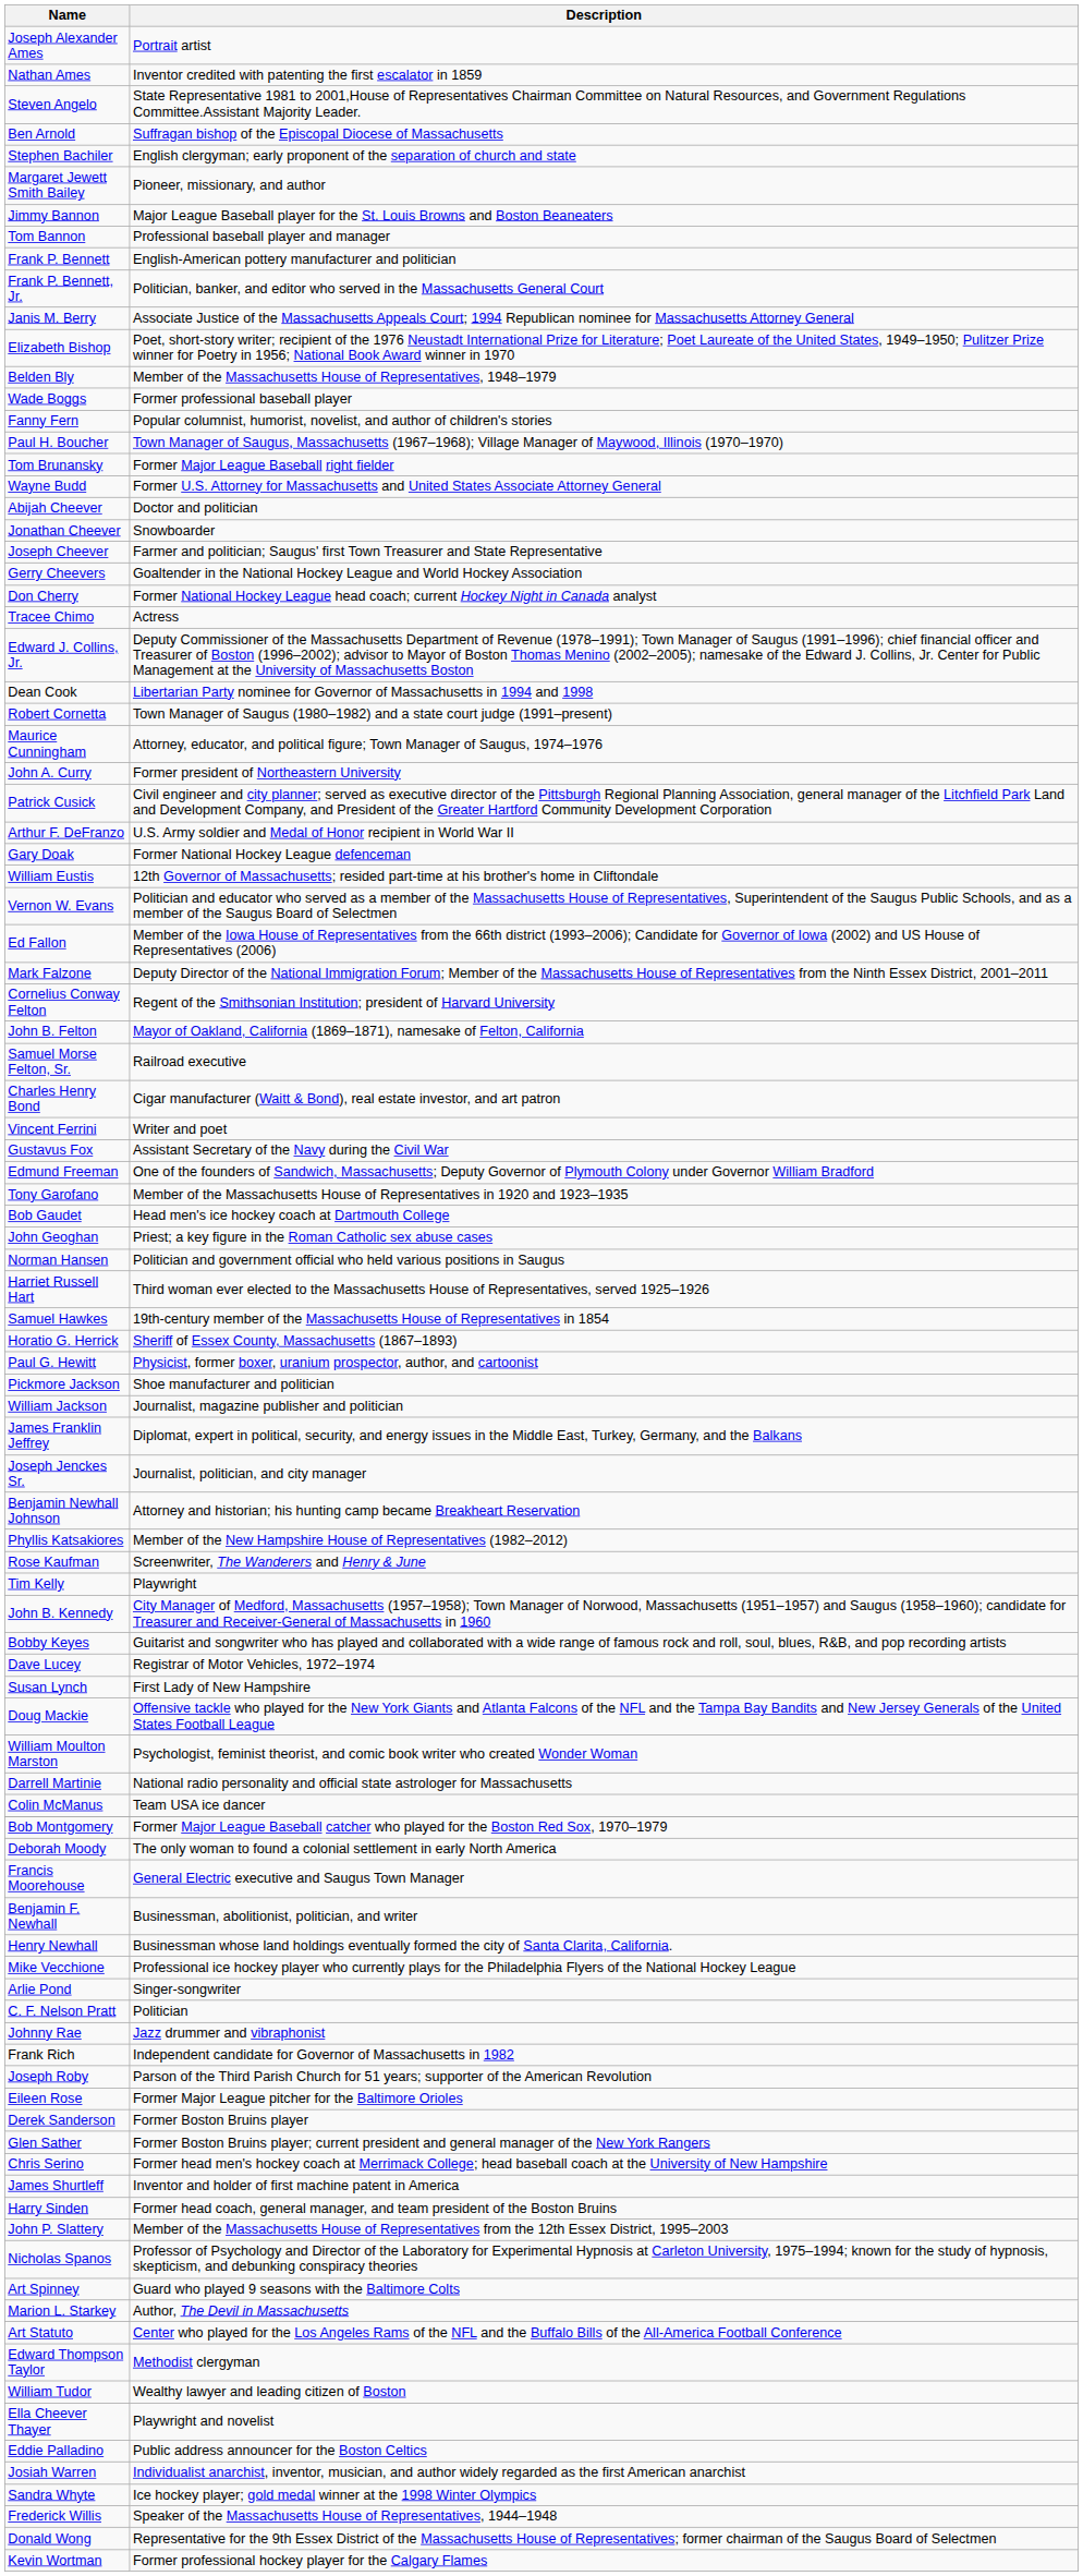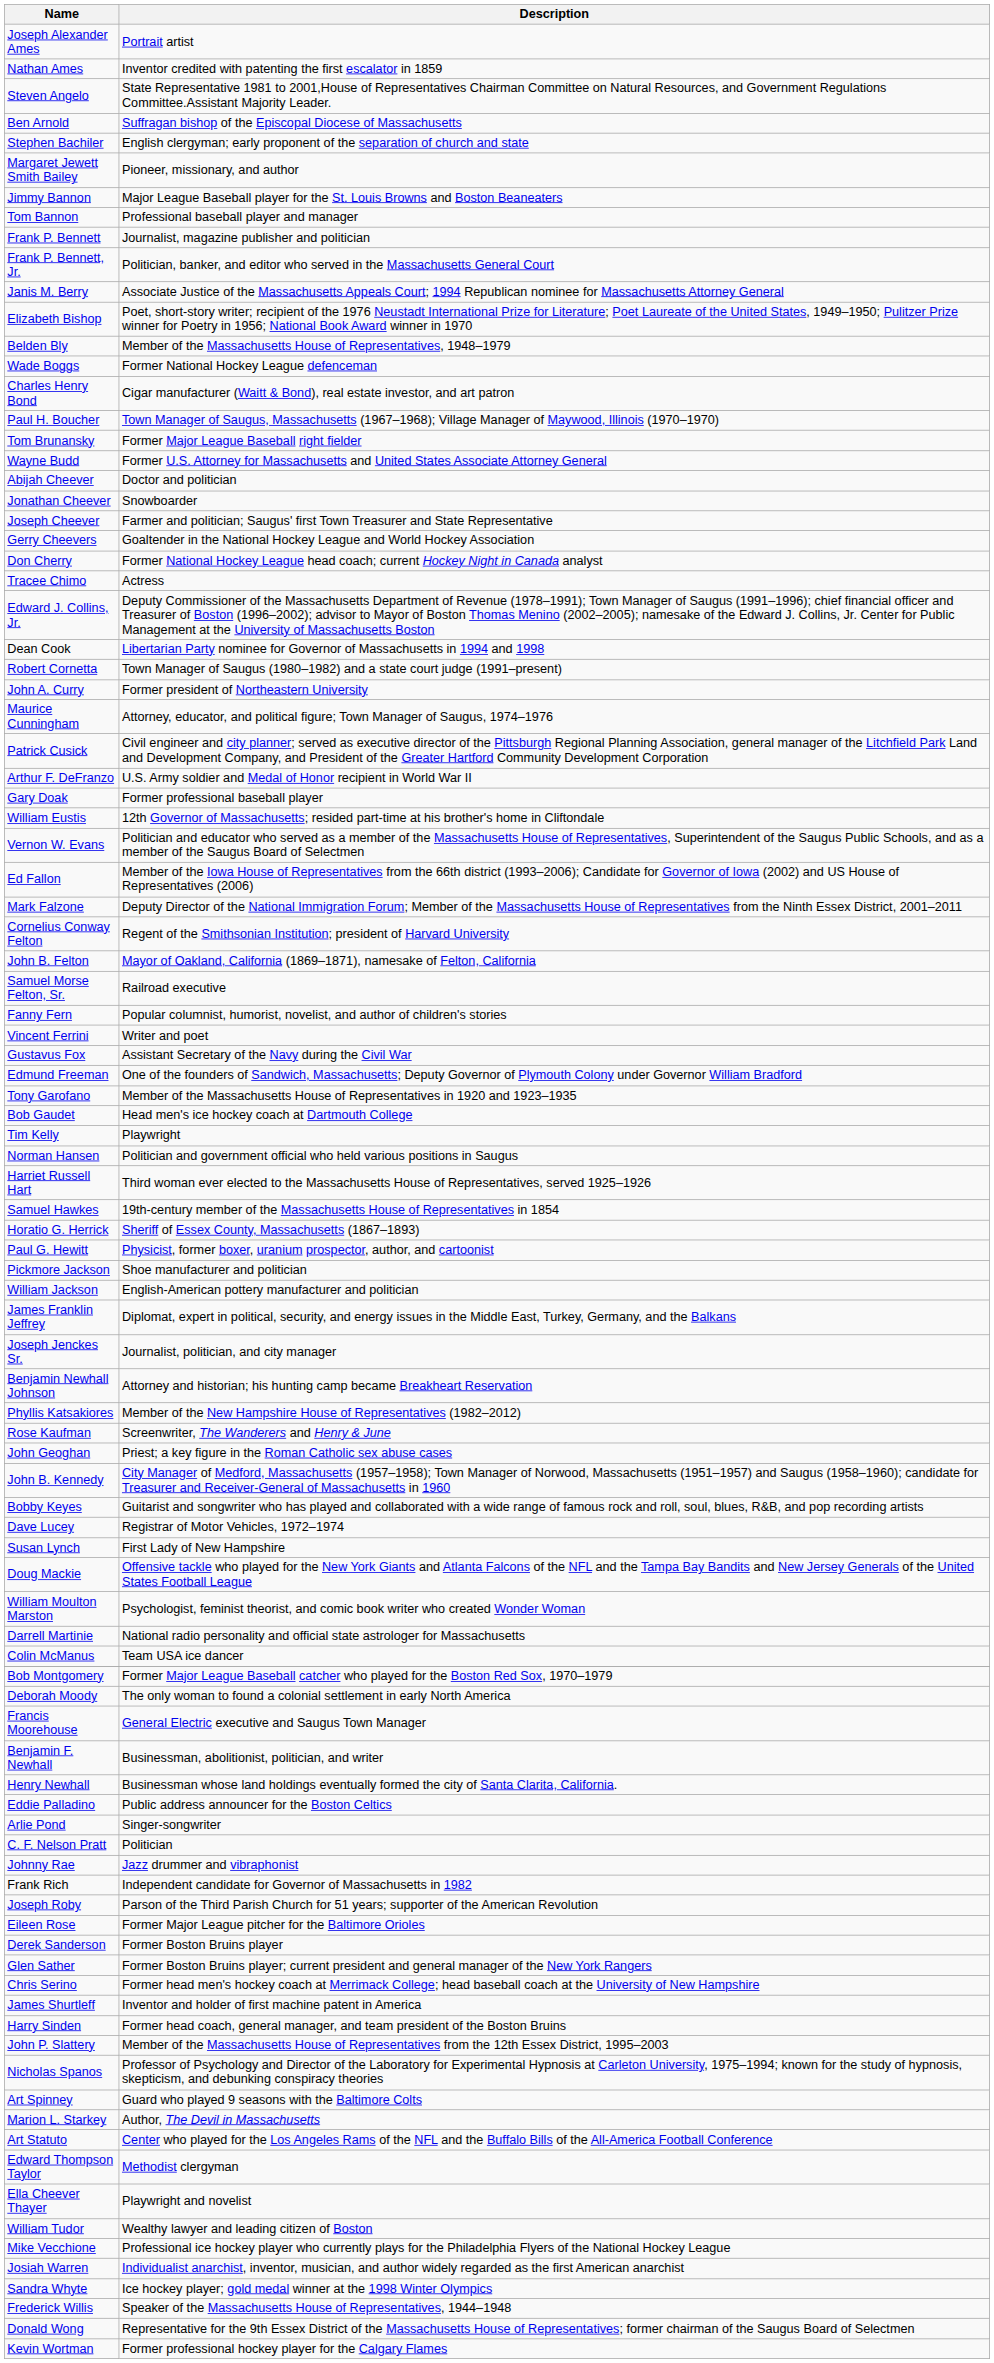 <table class="wikitable">
 <tr>
 <th>Name</th>
 <th>Description</th>
 </tr>
 <tr>
 <td><a href='#'>Joseph Alexander Ames</a></td>
 <td><a href='#'>Portrait</a> artist</td>
 </tr>
 <tr>
 <td><a href='#'>Nathan Ames</a></td>
 <td>Inventor credited with patenting the first <a href='#'>escalator</a> in 1859</td>
 </tr>
 <tr>
 <td><a href='#'>Steven Angelo</a></td>
 <td>State Representative 1981 to 2001,House of Representatives Chairman Committee on Natural Resources, and Government Regulations Committee.Assistant Majority Leader.<br></td>
 </tr>
 <tr>
 <td><a href='#'>Ben Arnold</a></td>
 <td><a href='#'>Suffragan bishop</a> of the <a href='#'>Episcopal Diocese of Massachusetts</a></td>
 </tr>
 <tr>
 <td><a href='#'>Stephen Bachiler</a></td>
 <td>English clergyman; early proponent of the <a href='#'>separation of church and state</a></td>
 </tr>
 <tr>
 <td><a href='#'>Margaret Jewett Smith Bailey</a></td>
 <td>Pioneer, missionary, and author</td>
 </tr>
 <tr>
 <td><a href='#'>Jimmy Bannon</a></td>
 <td>Major League Baseball player for the <a href='#'>St. Louis Browns</a> and <a href='#'>Boston Beaneaters</a></td>
 </tr>
 <tr>
 <td><a href='#'>Tom Bannon</a></td>
 <td>Professional baseball player and manager</td>
 </tr>
 <tr>
 <td><a href='#'>Frank P. Bennett</a></td>
-<td>English-American pottery manufacturer and politician</td>
+<td>Journalist, magazine publisher and politician</td>
 </tr>
 <tr>
 <td><a href='#'>Frank P. Bennett, Jr.</a></td>
 <td>Politician, banker, and editor who served in the <a href='#'>Massachusetts General Court</a></td>
 </tr>
 <tr>
 <td><a href='#'>Janis M. Berry</a></td>
 <td>Associate Justice of the <a href='#'>Massachusetts Appeals Court</a>; <a href='#'>1994</a> Republican nominee for <a href='#'>Massachusetts Attorney General</a></td>
 </tr>
 <tr>
 <td><a href='#'>Elizabeth Bishop</a></td>
 <td>Poet, short-story writer; recipient of the 1976 <a href='#'>Neustadt International Prize for Literature</a>; <a href='#'>Poet Laureate of the United States</a>, 1949–1950; <a href='#'>Pulitzer Prize</a> winner for Poetry in 1956; <a href='#'>National Book Award</a> winner in 1970</td>
 </tr>
 <tr>
 <td><a href='#'>Belden Bly</a></td>
 <td>Member of the <a href='#'>Massachusetts House of Representatives</a>, 1948–1979</td>
 </tr>
 <tr>
 <td><a href='#'>Wade Boggs</a></td>
-<td>Former professional baseball player</td>
+<td>Former National Hockey League <a href='#'>defenceman</a></td>
 </tr>
 <tr>
-<td><a href='#'>Fanny Fern</a></td>
-<td>Popular columnist, humorist, novelist, and author of children's stories</td>
+<td><a href='#'>Charles Henry Bond</a></td>
+<td>Cigar manufacturer (<a href='#'>Waitt & Bond</a>), real estate investor, and art patron</td>
 </tr>
 <tr>
 <td><a href='#'>Paul H. Boucher</a></td>
 <td><a href='#'>Town Manager of Saugus, Massachusetts</a> (1967–1968); Village Manager of <a href='#'>Maywood, Illinois</a> (1970–1970)</td>
 </tr>
 <tr>
 <td><a href='#'>Tom Brunansky</a></td>
 <td>Former <a href='#'>Major League Baseball</a> <a href='#'>right fielder</a></td>
 </tr>
 <tr>
 <td><a href='#'>Wayne Budd</a></td>
 <td>Former <a href='#'>U.S. Attorney for Massachusetts</a> and <a href='#'>United States Associate Attorney General</a></td>
 </tr>
 <tr>
 <td><a href='#'>Abijah Cheever</a></td>
 <td>Doctor and politician</td>
 </tr>
 <tr>
 <td><a href='#'>Jonathan Cheever</a></td>
 <td>Snowboarder</td>
 </tr>
 <tr>
 <td><a href='#'>Joseph Cheever</a></td>
 <td>Farmer and politician; Saugus' first Town Treasurer and State Representative</td>
 </tr>
 <tr>
 <td><a href='#'>Gerry Cheevers</a></td>
 <td>Goaltender in the National Hockey League and World Hockey Association</td>
 </tr>
 <tr>
 <td><a href='#'>Don Cherry</a></td>
 <td>Former <a href='#'>National Hockey League</a> head coach; current <em><a href='#'>Hockey Night in Canada</a></em> analyst</td>
 </tr>
 <tr>
 <td><a href='#'>Tracee Chimo</a></td>
 <td>Actress</td>
 </tr>
 <tr>
 <td><a href='#'>Edward J. Collins, Jr.</a></td>
 <td>Deputy Commissioner of the Massachusetts Department of Revenue (1978–1991); Town Manager of Saugus (1991–1996); chief financial officer and Treasurer of <a href='#'>Boston</a> (1996–2002); advisor to Mayor of Boston <a href='#'>Thomas Menino</a> (2002–2005); namesake of the Edward J. Collins, Jr. Center for Public Management at the <a href='#'>University of Massachusetts Boston</a></td>
 </tr>
 <tr>
 <td>Dean Cook</td>
 <td><a href='#'>Libertarian Party</a> nominee for Governor of Massachusetts in <a href='#'>1994</a> and <a href='#'>1998</a></td>
 </tr>
 <tr>
 <td><a href='#'>Robert Cornetta</a></td>
 <td>Town Manager of Saugus (1980–1982) and a state court judge (1991–present)</td>
 </tr>
 <tr>
+<td><a href='#'>John A. Curry</a></td>
+<td>Former president of <a href='#'>Northeastern University</a></td>
+</tr>
+<tr>
 <td><a href='#'>Maurice Cunningham</a></td>
 <td>Attorney, educator, and political figure; Town Manager of Saugus, 1974–1976</td>
-</tr>
-<tr>
-<td><a href='#'>John A. Curry</a></td>
-<td>Former president of <a href='#'>Northeastern University</a></td>
 </tr>
 <tr>
 <td><a href='#'>Patrick Cusick</a></td>
 <td>Civil engineer and <a href='#'>city planner</a>; served as executive director of the <a href='#'>Pittsburgh</a> Regional Planning Association, general manager of the <a href='#'>Litchfield Park</a> Land and Development Company, and President of the <a href='#'>Greater Hartford</a> Community Development Corporation</td>
 </tr>
 <tr>
 <td><a href='#'>Arthur F. DeFranzo</a></td>
 <td>U.S. Army soldier and <a href='#'>Medal of Honor</a> recipient in World War II</td>
 </tr>
 <tr>
 <td><a href='#'>Gary Doak</a></td>
-<td>Former National Hockey League <a href='#'>defenceman</a></td>
+<td>Former professional baseball player</td>
 </tr>
 <tr>
 <td><a href='#'>William Eustis</a></td>
 <td>12th <a href='#'>Governor of Massachusetts</a>; resided part-time at his brother's home in Cliftondale</td>
 </tr>
 <tr>
 <td><a href='#'>Vernon W. Evans</a></td>
 <td>Politician and educator who served as a member of the <a href='#'>Massachusetts House of Representatives</a>, Superintendent of the Saugus Public Schools, and as a member of the Saugus Board of Selectmen</td>
 </tr>
 <tr>
 <td><a href='#'>Ed Fallon</a></td>
 <td>Member of the <a href='#'>Iowa House of Representatives</a> from the 66th district (1993–2006); Candidate for <a href='#'>Governor of Iowa</a> (2002) and US House of Representatives (2006)</td>
 </tr>
 <tr>
 <td><a href='#'>Mark Falzone</a></td>
 <td>Deputy Director of the <a href='#'>National Immigration Forum</a>; Member of the <a href='#'>Massachusetts House of Representatives</a> from the Ninth Essex District, 2001–2011</td>
 </tr>
 <tr>
 <td><a href='#'>Cornelius Conway Felton</a></td>
 <td>Regent of the <a href='#'>Smithsonian Institution</a>; president of <a href='#'>Harvard University</a></td>
 </tr>
 <tr>
 <td><a href='#'>John B. Felton</a></td>
 <td><a href='#'>Mayor of Oakland, California</a> (1869–1871), namesake of <a href='#'>Felton, California</a></td>
 </tr>
 <tr>
 <td><a href='#'>Samuel Morse Felton, Sr.</a></td>
 <td>Railroad executive</td>
 </tr>
 <tr>
-<td><a href='#'>Charles Henry Bond</a></td>
-<td>Cigar manufacturer (<a href='#'>Waitt & Bond</a>), real estate investor, and art patron</td>
+<td><a href='#'>Fanny Fern</a></td>
+<td>Popular columnist, humorist, novelist, and author of children's stories</td>
 </tr>
 <tr>
 <td><a href='#'>Vincent Ferrini</a></td>
 <td>Writer and poet</td>
 </tr>
 <tr>
 <td><a href='#'>Gustavus Fox</a></td>
 <td>Assistant Secretary of the <a href='#'>Navy</a> during the <a href='#'>Civil War</a></td>
 </tr>
 <tr>
 <td><a href='#'>Edmund Freeman</a></td>
 <td>One of the founders of <a href='#'>Sandwich, Massachusetts</a>; Deputy Governor of <a href='#'>Plymouth Colony</a> under Governor <a href='#'>William Bradford</a></td>
 </tr>
 <tr>
 <td><a href='#'>Tony Garofano</a></td>
 <td>Member of the Massachusetts House of Representatives in 1920 and 1923–1935</td>
 </tr>
 <tr>
 <td><a href='#'>Bob Gaudet</a></td>
 <td>Head men's ice hockey coach at <a href='#'>Dartmouth College</a></td>
 </tr>
 <tr>
-<td><a href='#'>John Geoghan</a></td>
-<td>Priest; a key figure in the <a href='#'>Roman Catholic sex abuse cases</a></td>
+<td><a href='#'>Tim Kelly</a></td>
+<td>Playwright</td>
 </tr>
 <tr>
 <td><a href='#'>Norman Hansen</a></td>
 <td>Politician and government official who held various positions in Saugus</td>
 </tr>
 <tr>
 <td><a href='#'>Harriet Russell Hart</a></td>
 <td>Third woman ever elected to the Massachusetts House of Representatives, served 1925–1926</td>
 </tr>
 <tr>
 <td><a href='#'>Samuel Hawkes</a></td>
 <td>19th-century member of the <a href='#'>Massachusetts House of Representatives</a> in 1854</td>
 </tr>
 <tr>
 <td><a href='#'>Horatio G. Herrick</a></td>
 <td><a href='#'>Sheriff</a> of <a href='#'>Essex County, Massachusetts</a> (1867–1893)</td>
 </tr>
 <tr>
 <td><a href='#'>Paul G. Hewitt</a></td>
 <td><a href='#'>Physicist</a>, former <a href='#'>boxer</a>, <a href='#'>uranium</a> <a href='#'>prospector</a>, author, and <a href='#'>cartoonist</a></td>
 </tr>
 <tr>
 <td><a href='#'>Pickmore Jackson</a></td>
 <td>Shoe manufacturer and politician</td>
 </tr>
 <tr>
 <td><a href='#'>William Jackson</a></td>
-<td>Journalist, magazine publisher and politician</td>
+<td>English-American pottery manufacturer and politician</td>
 </tr>
 <tr>
 <td><a href='#'>James Franklin Jeffrey</a></td>
 <td>Diplomat, expert in political, security, and energy issues in the Middle East, Turkey, Germany, and the <a href='#'>Balkans</a></td>
 </tr>
 <tr>
 <td><a href='#'>Joseph Jenckes Sr.</a></td>
 <td>Journalist, politician, and city manager</td>
 </tr>
 <tr>
 <td><a href='#'>Benjamin Newhall Johnson</a></td>
 <td>Attorney and historian; his hunting camp became <a href='#'>Breakheart Reservation</a></td>
 </tr>
 <tr>
 <td><a href='#'>Phyllis Katsakiores</a></td>
 <td>Member of the <a href='#'>New Hampshire House of Representatives</a> (1982–2012)</td>
 </tr>
 <tr>
 <td><a href='#'>Rose Kaufman</a></td>
 <td>Screenwriter, <em><a href='#'>The Wanderers</a></em> and <em><a href='#'>Henry & June</a></em></td>
 </tr>
 <tr>
-<td><a href='#'>Tim Kelly</a></td>
-<td>Playwright</td>
+<td><a href='#'>John Geoghan</a></td>
+<td>Priest; a key figure in the <a href='#'>Roman Catholic sex abuse cases</a></td>
 </tr>
 <tr>
 <td><a href='#'>John B. Kennedy</a></td>
 <td><a href='#'>City Manager</a> of <a href='#'>Medford, Massachusetts</a> (1957–1958); Town Manager of Norwood, Massachusetts (1951–1957) and Saugus (1958–1960); candidate for <a href='#'>Treasurer and Receiver-General of Massachusetts</a> in <a href='#'>1960</a></td>
 </tr>
 <tr>
 <td><a href='#'>Bobby Keyes</a></td>
 <td>Guitarist and songwriter who has played and collaborated with a wide range of famous rock and roll, soul, blues, R&B, and pop recording artists</td>
 </tr>
 <tr>
 <td><a href='#'>Dave Lucey</a></td>
 <td>Registrar of Motor Vehicles, 1972–1974</td>
 </tr>
 <tr>
 <td><a href='#'>Susan Lynch</a></td>
 <td>First Lady of New Hampshire</td>
 </tr>
 <tr>
 <td><a href='#'>Doug Mackie</a></td>
 <td><a href='#'>Offensive tackle</a> who played for the <a href='#'>New York Giants</a> and <a href='#'>Atlanta Falcons</a> of the <a href='#'>NFL</a> and the <a href='#'>Tampa Bay Bandits</a> and <a href='#'>New Jersey Generals</a> of the <a href='#'>United States Football League</a></td>
 </tr>
 <tr>
 <td><a href='#'>William Moulton Marston</a></td>
 <td>Psychologist, feminist theorist, and comic book writer who created <a href='#'>Wonder Woman</a></td>
 </tr>
 <tr>
 <td><a href='#'>Darrell Martinie</a></td>
 <td>National radio personality and official state astrologer for Massachusetts</td>
 </tr>
 <tr>
 <td><a href='#'>Colin McManus</a></td>
 <td>Team USA ice dancer</td>
 </tr>
 <tr>
 </tr>
 <tr>
 <td><a href='#'>Bob Montgomery</a></td>
 <td>Former <a href='#'>Major League Baseball</a> <a href='#'>catcher</a> who played for the <a href='#'>Boston Red Sox</a>, 1970–1979</td>
 </tr>
 <tr>
 <td><a href='#'>Deborah Moody</a></td>
 <td>The only woman to found a colonial settlement in early North America</td>
 </tr>
 <tr>
 <td><a href='#'>Francis Moorehouse</a></td>
 <td><a href='#'>General Electric</a> executive and Saugus Town Manager</td>
 </tr>
 <tr>
 <td><a href='#'>Benjamin F. Newhall</a></td>
 <td>Businessman, abolitionist, politician, and writer</td>
 </tr>
 <tr>
 <td><a href='#'>Henry Newhall</a></td>
 <td>Businessman whose land holdings eventually formed the city of <a href='#'>Santa Clarita, California</a>.</td>
 </tr>
 <tr>
-<td><a href='#'>Mike Vecchione</a></td>
-<td>Professional ice hockey player who currently plays for the Philadelphia Flyers of the National Hockey League</td>
+<td><a href='#'>Eddie Palladino</a></td>
+<td>Public address announcer for the <a href='#'>Boston Celtics</a></td>
 </tr>
 <tr>
 <td><a href='#'>Arlie Pond</a></td>
 <td>Singer-songwriter</td>
 </tr>
 <tr>
 <td><a href='#'>C. F. Nelson Pratt</a></td>
 <td>Politician</td>
 </tr>
 <tr>
 <td><a href='#'>Johnny Rae</a></td>
 <td><a href='#'>Jazz</a> drummer and <a href='#'>vibraphonist</a></td>
 </tr>
 <tr>
 <td>Frank Rich</td>
 <td>Independent candidate for Governor of Massachusetts in <a href='#'>1982</a></td>
 </tr>
 <tr>
 <td><a href='#'>Joseph Roby</a></td>
 <td>Parson of the Third Parish Church for 51 years; supporter of the American Revolution</td>
 </tr>
 <tr>
 <td><a href='#'>Eileen Rose</a></td>
 <td>Former Major League pitcher for the <a href='#'>Baltimore Orioles</a></td>
 </tr>
 <tr>
 <td><a href='#'>Derek Sanderson</a></td>
 <td>Former Boston Bruins player</td>
 </tr>
 <tr>
 <td><a href='#'>Glen Sather</a></td>
 <td>Former Boston Bruins player; current president and general manager of the <a href='#'>New York Rangers</a></td>
 </tr>
 <tr>
 <td><a href='#'>Chris Serino</a></td>
 <td>Former head men's hockey coach at <a href='#'>Merrimack College</a>; head baseball coach at the <a href='#'>University of New Hampshire</a></td>
 </tr>
 <tr>
 <td><a href='#'>James Shurtleff</a></td>
 <td>Inventor and holder of first machine patent in America</td>
 </tr>
 <tr>
 <td><a href='#'>Harry Sinden</a></td>
 <td>Former head coach, general manager, and team president of the Boston Bruins</td>
 </tr>
 <tr>
 <td><a href='#'>John P. Slattery</a></td>
 <td>Member of the <a href='#'>Massachusetts House of Representatives</a> from the 12th Essex District, 1995–2003</td>
 </tr>
 <tr>
 <td><a href='#'>Nicholas Spanos</a></td>
 <td>Professor of Psychology and Director of the Laboratory for Experimental Hypnosis at <a href='#'>Carleton University</a>, 1975–1994; known for the study of hypnosis, skepticism, and debunking conspiracy theories</td>
 </tr>
 <tr>
 <td><a href='#'>Art Spinney</a></td>
 <td>Guard who played 9 seasons with the <a href='#'>Baltimore Colts</a></td>
 </tr>
 <tr>
 <td><a href='#'>Marion L. Starkey</a></td>
 <td>Author, <em><a href='#'>The Devil in Massachusetts</a></em></td>
 </tr>
 <tr>
 <td><a href='#'>Art Statuto</a></td>
 <td><a href='#'>Center</a> who played for the <a href='#'>Los Angeles Rams</a> of the <a href='#'>NFL</a> and the <a href='#'>Buffalo Bills</a> of the <a href='#'>All-America Football Conference</a></td>
 </tr>
 <tr>
 <td><a href='#'>Edward Thompson Taylor</a></td>
 <td><a href='#'>Methodist</a> clergyman</td>
 </tr>
 <tr>
+<td><a href='#'>Ella Cheever Thayer</a></td>
+<td>Playwright and novelist</td>
+</tr>
+<tr>
 <td><a href='#'>William Tudor</a></td>
 <td>Wealthy lawyer and leading citizen of <a href='#'>Boston</a></td>
 </tr>
 <tr>
-<td><a href='#'>Ella Cheever Thayer</a></td>
-<td>Playwright and novelist</td>
-</tr>
-<tr>
-<td><a href='#'>Eddie Palladino</a></td>
-<td>Public address announcer for the <a href='#'>Boston Celtics</a></td>
+<td><a href='#'>Mike Vecchione</a></td>
+<td>Professional ice hockey player who currently plays for the Philadelphia Flyers of the National Hockey League</td>
 </tr>
 <tr>
 <td><a href='#'>Josiah Warren</a></td>
 <td><a href='#'>Individualist anarchist</a>, inventor, musician, and author widely regarded as the first American anarchist</td>
 </tr>
 <tr>
 <td><a href='#'>Sandra Whyte</a></td>
 <td>Ice hockey player; <a href='#'>gold medal</a> winner at the <a href='#'>1998 Winter Olympics</a></td>
 </tr>
 <tr>
 <td><a href='#'>Frederick Willis</a></td>
 <td>Speaker of the <a href='#'>Massachusetts House of Representatives</a>, 1944–1948</td>
 </tr>
 <tr>
 <td><a href='#'>Donald Wong</a></td>
 <td>Representative for the 9th Essex District of the <a href='#'>Massachusetts House of Representatives</a>; former chairman of the Saugus Board of Selectmen</td>
 </tr>
 <tr>
 <td><a href='#'>Kevin Wortman</a></td>
 <td>Former professional hockey player for the <a href='#'>Calgary Flames</a></td>
 </tr>
 </table>
